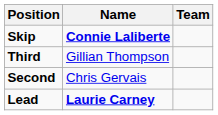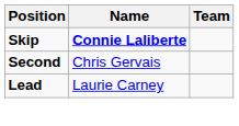 <table class="wikitable">
 <tr>
 <th><strong>Position</strong></th>
 <th><strong>Name</strong></th>
 <th><strong>Team</strong></th>
 </tr>
 <tr>
 <td><strong>Skip</strong></td>
 <td><strong><a href='#'>Connie Laliberte</a></strong></td>
 <td></td>
 </tr>
 <tr>
-<td><strong>Third</strong></td>
-<td><a href='#'>Gillian Thompson</a></td>
-<td></td>
-</tr>
-<tr>
 <td><strong>Second</strong></td>
 <td><a href='#'>Chris Gervais</a></td>
 <td></td>
 </tr>
 <tr>
 <td><strong>Lead</strong></td>
-<td><strong><a href='#'>Laurie Carney</a></strong></td>
+<td><a href='#'>Laurie Carney</a></td>
 <td></td>
 </tr>
 </table>
